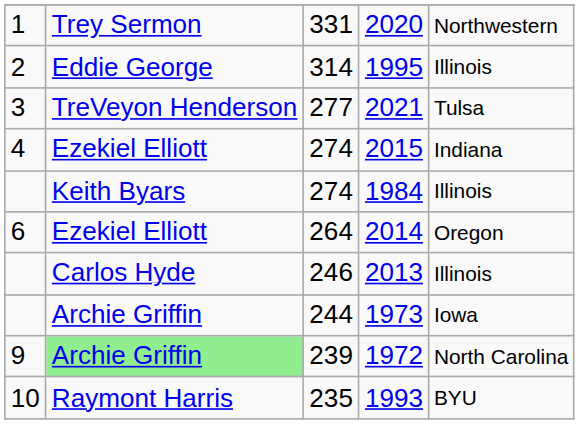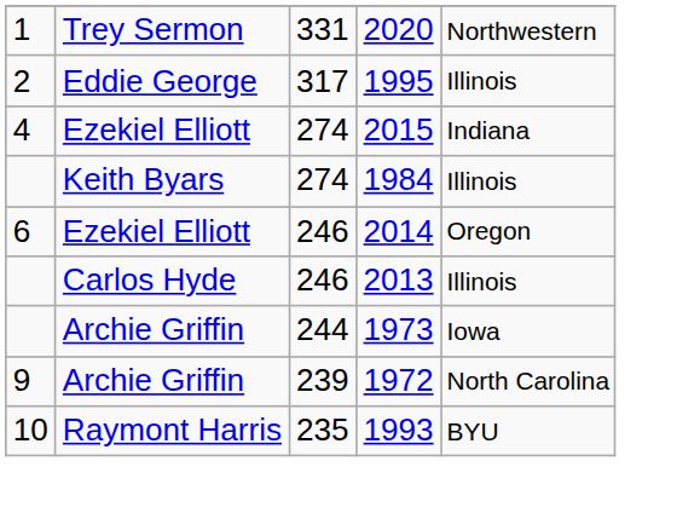 <table class="wikitable">
 <tr>
 </tr>
 <tr>
 <td>1</td>
 <td><a href='#'>Trey Sermon</a></td>
 <td>331</td>
 <td><a href='#'>2020</a></td>
 <td style="font-size:80%;">Northwestern</td>
 </tr>
 <tr>
 <td>2</td>
 <td><a href='#'>Eddie George</a></td>
-<td>314</td>
+<td>317</td>
 <td><a href='#'>1995</a></td>
 <td style="font-size:80%;">Illinois</td>
-</tr>
-<tr>
-<td>3</td>
-<td><a href='#'>TreVeyon Henderson</a></td>
-<td>277</td>
-<td><a href='#'>2021</a></td>
-<td style="font-size:80%;">Tulsa</td>
 </tr>
 <tr>
 <td>4</td>
 <td><a href='#'>Ezekiel Elliott</a></td>
 <td>274</td>
 <td><a href='#'>2015</a></td>
 <td style="font-size:80%;">Indiana</td>
 </tr>
 <tr>
 <td></td>
 <td><a href='#'>Keith Byars</a></td>
 <td>274</td>
 <td><a href='#'>1984</a></td>
 <td style="font-size:80%;">Illinois</td>
 </tr>
 <tr>
 <td>6</td>
 <td><a href='#'>Ezekiel Elliott</a></td>
-<td>264</td>
+<td>246</td>
 <td><a href='#'>2014</a></td>
 <td style="font-size:80%;">Oregon</td>
 </tr>
 <tr>
 <td></td>
 <td><a href='#'>Carlos Hyde</a></td>
 <td>246</td>
 <td><a href='#'>2013</a></td>
 <td style="font-size:80%;">Illinois</td>
 </tr>
 <tr>
 <td></td>
 <td><a href='#'>Archie Griffin</a></td>
 <td>244</td>
 <td><a href='#'>1973</a></td>
 <td style="font-size:80%;">Iowa</td>
 </tr>
 <tr>
 <td>9</td>
-<td style="background: lightgreen;"><a href='#'>Archie Griffin</a></td>
+<td><a href='#'>Archie Griffin</a></td>
 <td>239</td>
 <td><a href='#'>1972</a></td>
 <td style="font-size:80%;">North Carolina</td>
 </tr>
 <tr>
 <td>10</td>
 <td><a href='#'>Raymont Harris</a></td>
 <td>235</td>
 <td><a href='#'>1993</a></td>
 <td style="font-size:80%;">BYU</td>
 </tr>
 </table>
